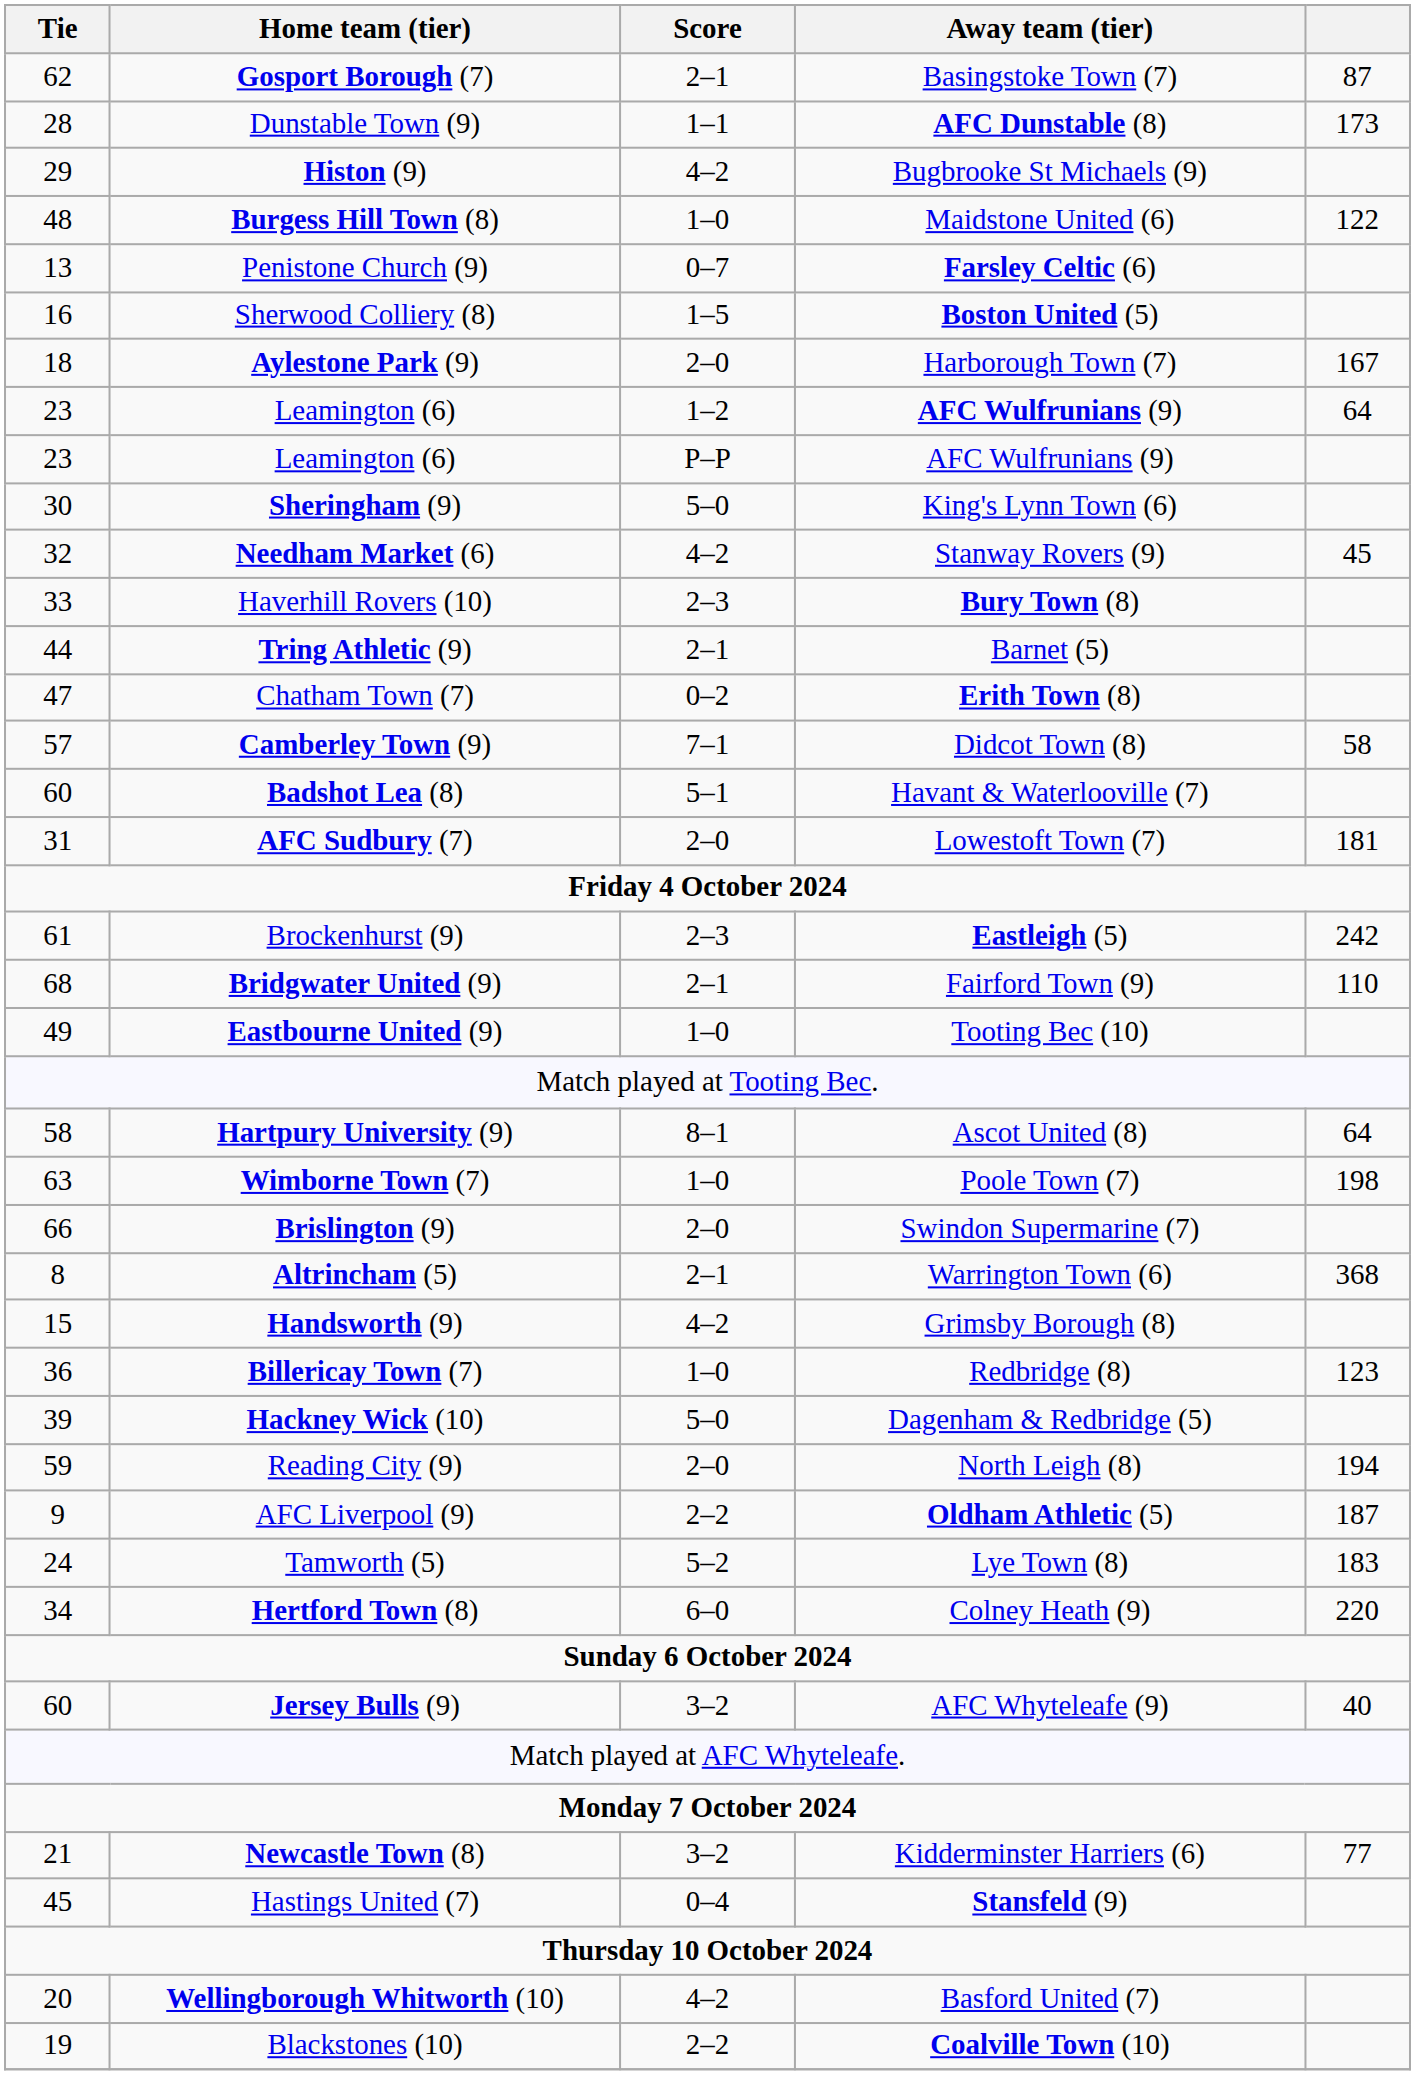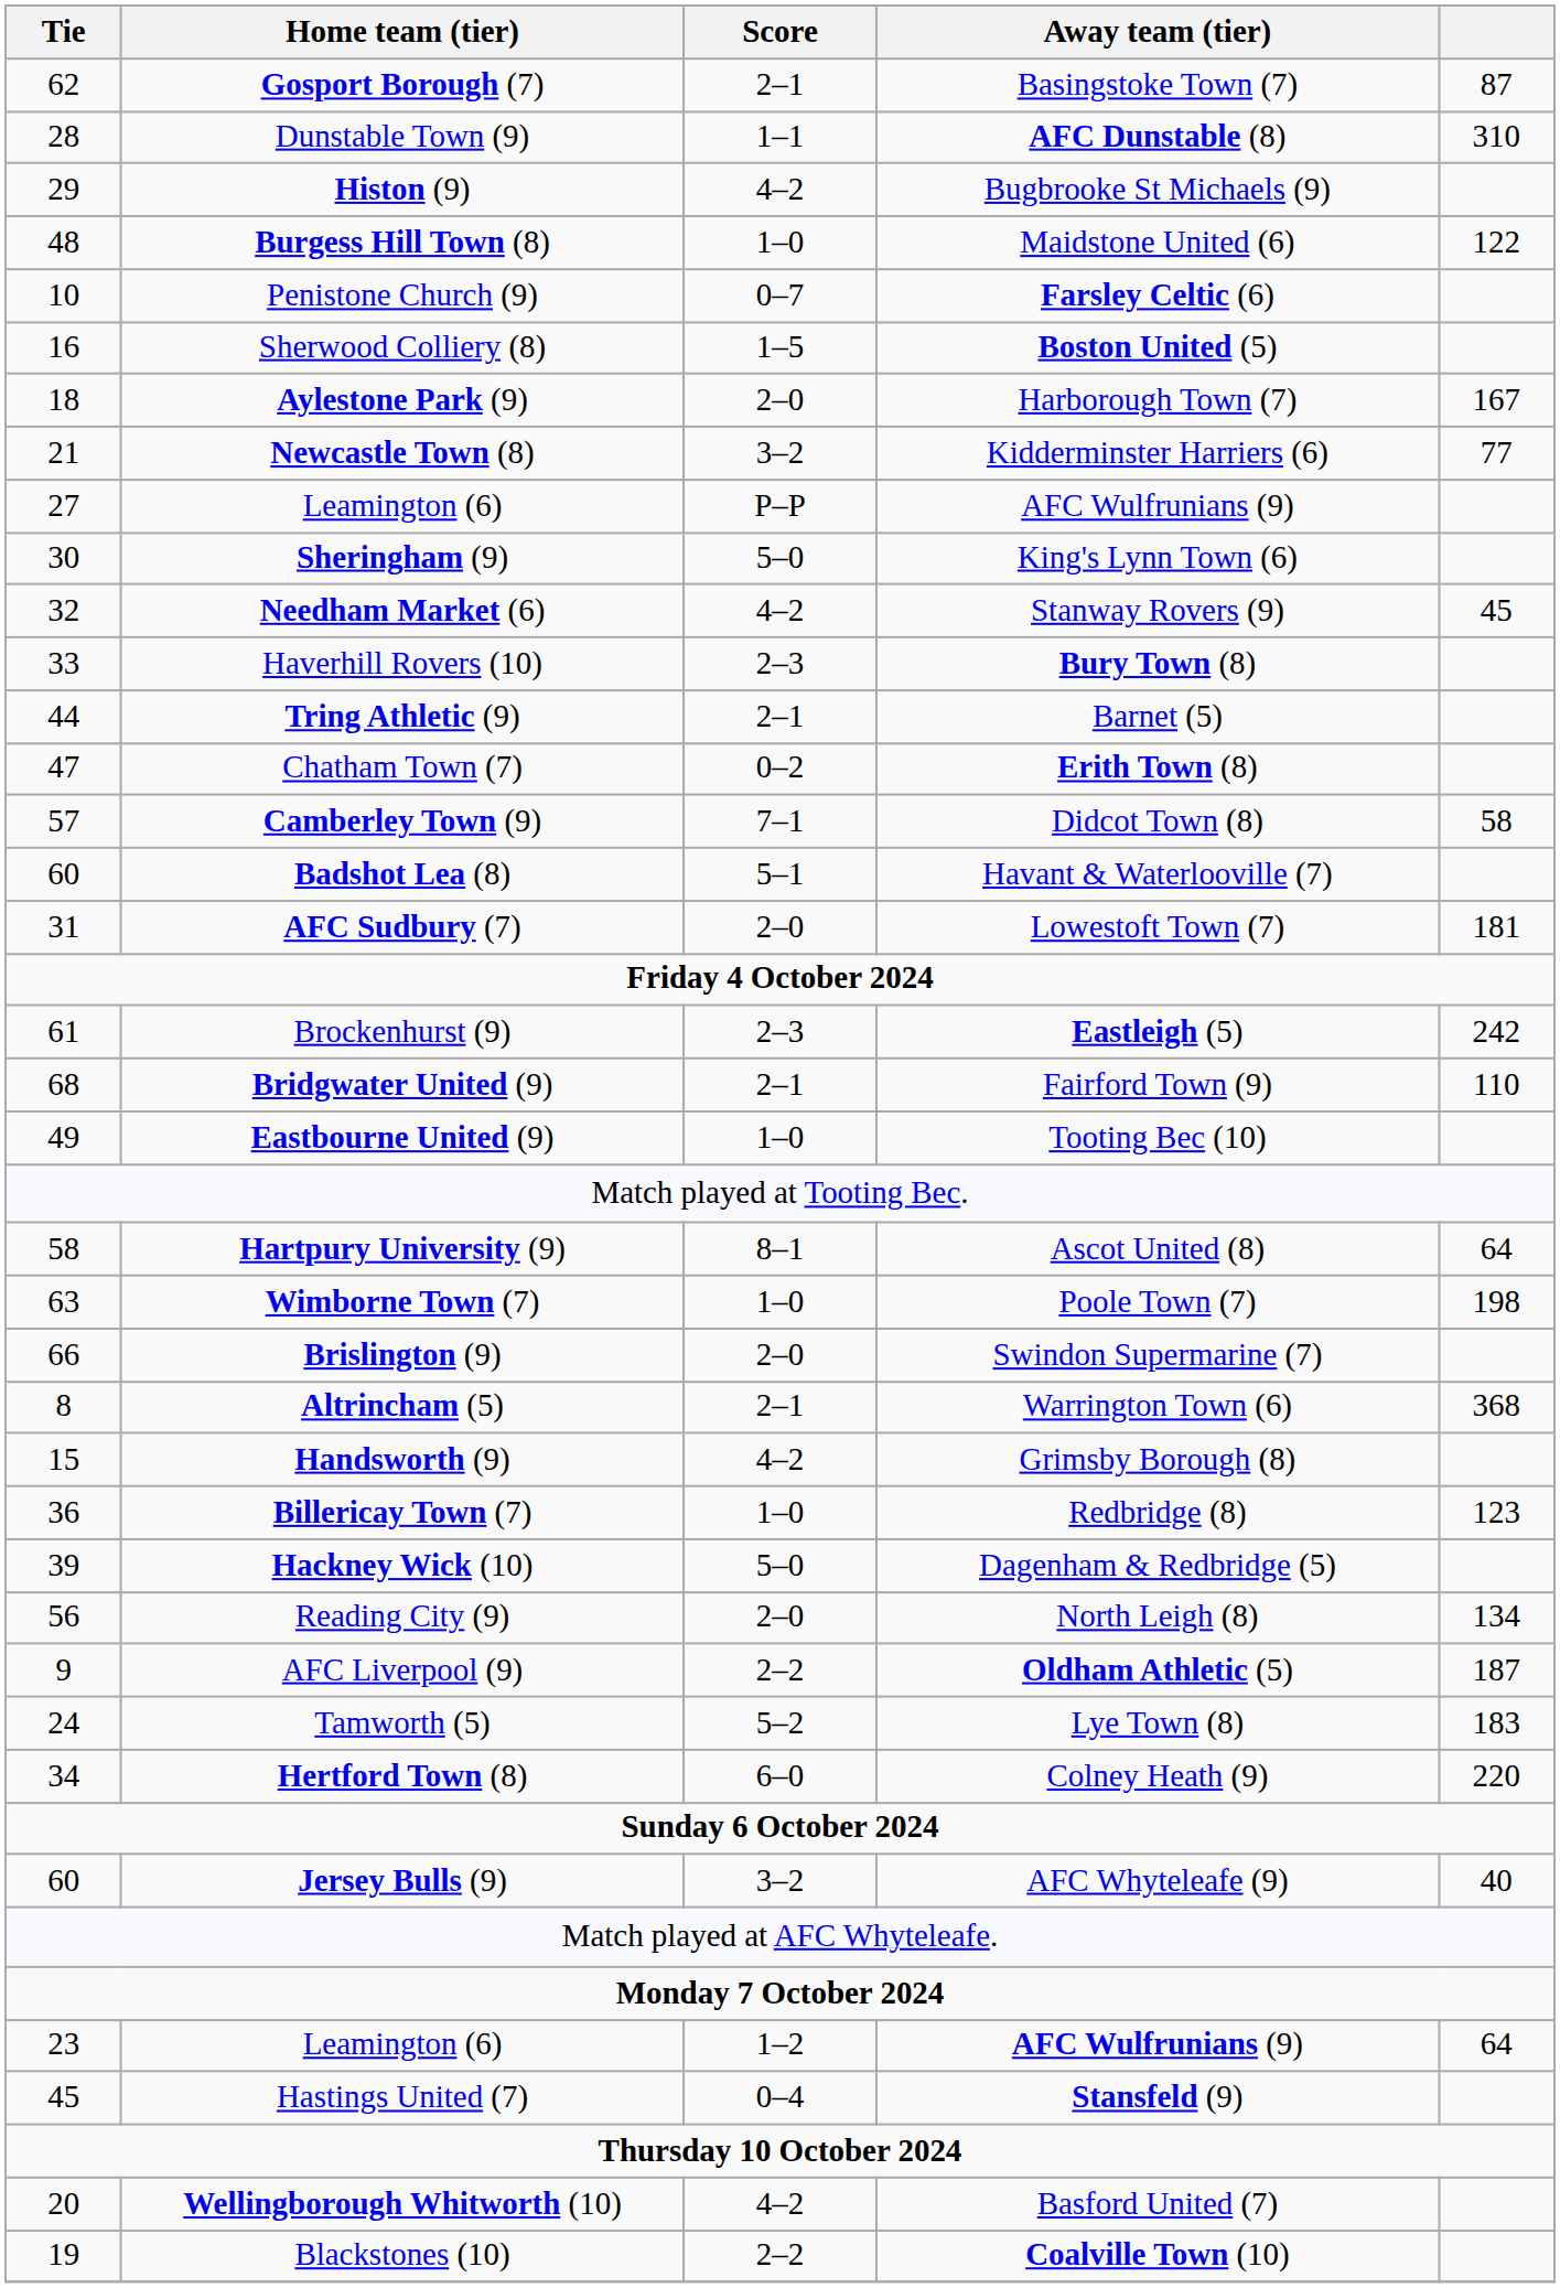 <table class="wikitable" style="width:700px;text-align:center;font-size:90%">
 <tr>
 <th scope="col" style="width: 7.50%">Tie</th>
 <th scope="col" style="width:36.25%">Home team (tier)</th>
 <th scope="col" style="width:12.50%">Score</th>
 <th scope="col" style="width:36.25%">Away team (tier)</th>
 <th scope="col" style="width: 7.50%"></th>
 </tr>
 <tr>
 <td>62</td>
 <td><strong><a href='#'>Gosport Borough</a></strong> (7)</td>
 <td>2–1</td>
 <td><a href='#'>Basingstoke Town</a> (7)</td>
 <td>87</td>
 </tr>
 <tr>
 <td>28</td>
 <td><a href='#'>Dunstable Town</a> (9)</td>
 <td>1–1 </td>
 <td><strong><a href='#'>AFC Dunstable</a></strong> (8)</td>
-<td>173</td>
+<td>310</td>
 </tr>
 <tr>
 <td>29</td>
 <td><strong><a href='#'>Histon</a></strong> (9)</td>
 <td>4–2</td>
 <td><a href='#'>Bugbrooke St Michaels</a> (9)</td>
 <td></td>
 </tr>
 <tr>
 <td>48</td>
 <td><strong><a href='#'>Burgess Hill Town</a></strong> (8)</td>
 <td>1–0</td>
 <td><a href='#'>Maidstone United</a> (6)</td>
 <td>122</td>
 </tr>
 <tr>
-<td>13</td>
+<td>10</td>
 <td><a href='#'>Penistone Church</a> (9)</td>
 <td>0–7</td>
 <td><strong><a href='#'>Farsley Celtic</a></strong> (6)</td>
 <td></td>
 </tr>
 <tr>
 <td>16</td>
 <td><a href='#'>Sherwood Colliery</a> (8)</td>
 <td>1–5</td>
 <td><strong><a href='#'>Boston United</a></strong> (5)</td>
 <td></td>
 </tr>
 <tr>
 <td>18</td>
 <td><strong><a href='#'>Aylestone Park</a></strong> (9)</td>
 <td>2–0</td>
 <td><a href='#'>Harborough Town</a> (7)</td>
 <td>167</td>
 </tr>
 <tr>
-<td>23</td>
-<td><a href='#'>Leamington</a> (6)</td>
-<td>1–2</td>
-<td><strong><a href='#'>AFC Wulfrunians</a></strong> (9)</td>
-<td>64</td>
+<td>21</td>
+<td><strong><a href='#'>Newcastle Town</a></strong> (8)</td>
+<td>3–2</td>
+<td><a href='#'>Kidderminster Harriers</a> (6)</td>
+<td>77</td>
 </tr>
 <tr>
-<td>23</td>
+<td>27</td>
 <td><a href='#'>Leamington</a> (6)</td>
 <td>P–P</td>
 <td><a href='#'>AFC Wulfrunians</a> (9)</td>
 <td></td>
 </tr>
 <tr>
 <td>30</td>
 <td><strong><a href='#'>Sheringham</a></strong> (9)</td>
 <td>5–0</td>
 <td><a href='#'>King's Lynn Town</a> (6)</td>
 <td></td>
 </tr>
 <tr>
 <td>32</td>
 <td><strong><a href='#'>Needham Market</a></strong> (6)</td>
 <td>4–2</td>
 <td><a href='#'>Stanway Rovers</a> (9)</td>
 <td>45</td>
 </tr>
 <tr>
 <td>33</td>
 <td><a href='#'>Haverhill Rovers</a> (10)</td>
 <td>2–3</td>
 <td><strong><a href='#'>Bury Town</a></strong> (8)</td>
 <td></td>
 </tr>
 <tr>
 <td>44</td>
 <td><strong><a href='#'>Tring Athletic</a></strong> (9)</td>
 <td>2–1</td>
 <td><a href='#'>Barnet</a> (5)</td>
 <td></td>
 </tr>
 <tr>
 <td>47</td>
 <td><a href='#'>Chatham Town</a> (7)</td>
 <td>0–2</td>
 <td><strong><a href='#'>Erith Town</a></strong> (8)</td>
 <td></td>
 </tr>
 <tr>
 <td>57</td>
 <td><strong><a href='#'>Camberley Town</a></strong> (9)</td>
 <td>7–1</td>
 <td><a href='#'>Didcot Town</a> (8)</td>
 <td>58</td>
 </tr>
 <tr>
 <td>60</td>
 <td><strong><a href='#'>Badshot Lea</a></strong> (8)</td>
 <td>5–1</td>
 <td><a href='#'>Havant & Waterlooville</a> (7)</td>
 <td></td>
 </tr>
 <tr>
 <td>31</td>
 <td><strong><a href='#'>AFC Sudbury</a></strong> (7)</td>
 <td>2–0</td>
 <td><a href='#'>Lowestoft Town</a> (7)</td>
 <td>181</td>
 </tr>
 <tr>
 <td colspan="5"><strong>Friday 4 October 2024</strong></td>
 </tr>
 <tr>
 <td>61</td>
 <td><a href='#'>Brockenhurst</a> (9)</td>
 <td>2–3</td>
 <td><strong><a href='#'>Eastleigh</a></strong> (5)</td>
 <td>242</td>
 </tr>
 <tr>
 <td>68</td>
 <td><strong><a href='#'>Bridgwater United</a></strong> (9)</td>
 <td>2–1</td>
 <td><a href='#'>Fairford Town</a> (9)</td>
 <td>110</td>
 </tr>
 <tr>
 <td>49</td>
 <td><strong><a href='#'>Eastbourne United</a></strong> (9)</td>
 <td>1–0</td>
 <td><a href='#'>Tooting Bec</a> (10)</td>
 <td></td>
 </tr>
 <tr>
 <td colspan="5" style="background:GhostWhite;height:20px;text-align:center">Match played at <a href='#'> Tooting Bec</a>.</td>
 </tr>
 <tr>
 <td>58</td>
 <td><strong><a href='#'>Hartpury University</a></strong> (9)</td>
 <td>8–1</td>
 <td><a href='#'>Ascot United</a> (8)</td>
 <td>64</td>
 </tr>
 <tr>
 <td>63</td>
 <td><strong><a href='#'>Wimborne Town</a></strong> (7)</td>
 <td>1–0</td>
 <td><a href='#'>Poole Town</a> (7)</td>
 <td>198</td>
 </tr>
 <tr>
 <td>66</td>
 <td><strong><a href='#'>Brislington</a></strong> (9)</td>
 <td>2–0</td>
 <td><a href='#'>Swindon Supermarine</a> (7)</td>
 <td></td>
 </tr>
 <tr>
 <td>8</td>
 <td><strong><a href='#'>Altrincham</a></strong> (5)</td>
 <td>2–1</td>
 <td><a href='#'>Warrington Town</a> (6)</td>
 <td>368</td>
 </tr>
 <tr>
 <td>15</td>
 <td><strong><a href='#'>Handsworth</a></strong> (9)</td>
 <td>4–2</td>
 <td><a href='#'>Grimsby Borough</a> (8)</td>
 <td></td>
 </tr>
 <tr>
 <td>36</td>
 <td><strong><a href='#'>Billericay Town</a></strong> (7)</td>
 <td>1–0</td>
 <td><a href='#'>Redbridge</a> (8)</td>
 <td>123</td>
 </tr>
 <tr>
 <td>39</td>
 <td><strong><a href='#'>Hackney Wick</a></strong> (10)</td>
 <td>5–0</td>
 <td><a href='#'>Dagenham & Redbridge</a> (5)</td>
 <td></td>
 </tr>
 <tr>
-<td>59</td>
+<td>56</td>
 <td><a href='#'>Reading City</a> (9)</td>
 <td>2–0</td>
 <td><a href='#'>North Leigh</a> (8)</td>
-<td>194</td>
+<td>134</td>
 </tr>
 <tr>
 <td>9</td>
 <td><a href='#'>AFC Liverpool</a> (9)</td>
 <td>2–2 </td>
 <td><strong><a href='#'>Oldham Athletic</a></strong> (5)</td>
 <td>187</td>
 </tr>
 <tr>
 <td>24</td>
 <td><a href='#'>Tamworth</a> (5)</td>
 <td>5–2</td>
 <td><a href='#'>Lye Town</a> (8)</td>
 <td>183</td>
 </tr>
 <tr>
 <td>34</td>
 <td><strong> <a href='#'>Hertford Town</a></strong> (8)</td>
 <td>6–0</td>
 <td><a href='#'>Colney Heath</a> (9)</td>
 <td>220</td>
 </tr>
 <tr>
 <td colspan="5"><strong>Sunday 6 October 2024</strong></td>
 </tr>
 <tr>
 <td>60</td>
 <td><strong><a href='#'>Jersey Bulls</a></strong> (9)</td>
 <td>3–2</td>
 <td><a href='#'>AFC Whyteleafe</a> (9)</td>
 <td>40</td>
 </tr>
 <tr>
 <td colspan="5" style="background:GhostWhite;height:20px;text-align:center">Match played at <a href='#'>AFC Whyteleafe</a>.</td>
 </tr>
 <tr>
 <td colspan="5"><strong>Monday 7 October 2024</strong></td>
 </tr>
 <tr>
-<td>21</td>
-<td><strong><a href='#'>Newcastle Town</a></strong> (8)</td>
-<td>3–2</td>
-<td><a href='#'>Kidderminster Harriers</a> (6)</td>
-<td>77</td>
+<td>23</td>
+<td><a href='#'>Leamington</a> (6)</td>
+<td>1–2</td>
+<td><strong><a href='#'>AFC Wulfrunians</a></strong> (9)</td>
+<td>64</td>
 </tr>
 <tr>
 <td>45</td>
 <td><a href='#'> Hastings United</a> (7)</td>
 <td>0–4</td>
 <td><strong><a href='#'>Stansfeld</a></strong> (9)</td>
 <td></td>
 </tr>
 <tr>
 <td colspan="5"><strong>Thursday 10 October 2024</strong></td>
 </tr>
 <tr>
 <td>20</td>
 <td><strong><a href='#'>Wellingborough Whitworth</a></strong> (10)</td>
 <td>4–2</td>
 <td><a href='#'>Basford United</a> (7)</td>
 <td></td>
 </tr>
 <tr>
 <td>19</td>
 <td><a href='#'>Blackstones</a> (10)</td>
 <td>2–2 </td>
 <td><strong><a href='#'>Coalville Town</a></strong> (10)</td>
 <td></td>
 </tr>
 <tr>
 </tr>
 </table>
